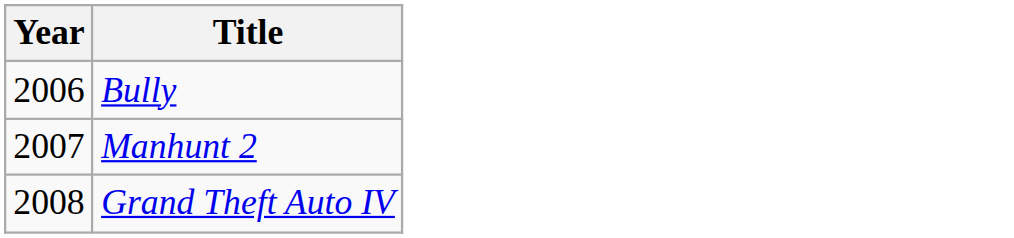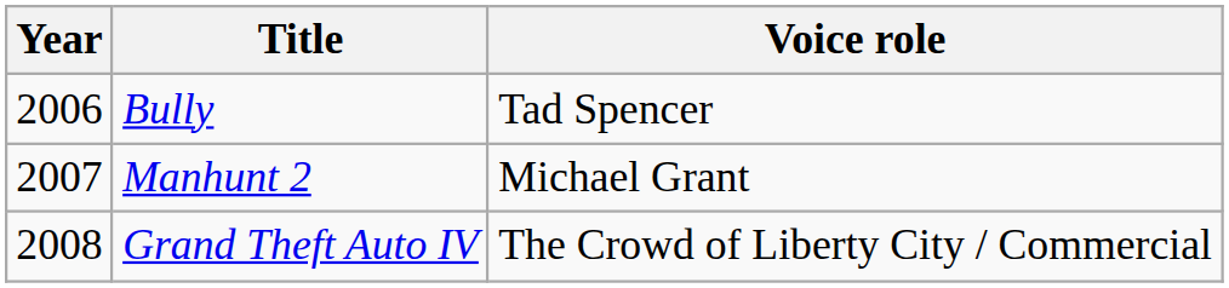 <table class="wikitable sortable">
 <tr>
 <th>Year</th>
 <th>Title</th>
+<th>Voice role</th>
 </tr>
 <tr>
 <td>2006</td>
 <td><em><a href='#'>Bully</a></em></td>
+<td>Tad Spencer</td>
 </tr>
 <tr>
 <td>2007</td>
 <td><em><a href='#'>Manhunt 2</a></em></td>
+<td>Michael Grant</td>
 </tr>
 <tr>
 <td>2008</td>
 <td><em><a href='#'>Grand Theft Auto IV</a></em></td>
+<td>The Crowd of Liberty City / Commercial</td>
 </tr>
 </table>
